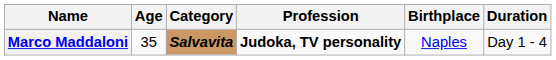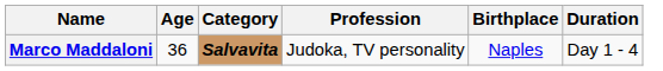 <table class="wikitable sortable" style="text-align:center; line-height:20px; width:auto;">
 <tr>
 <th>Name</th>
 <th>Age</th>
 <th>Category</th>
 <th>Profession</th>
 <th>Birthplace</th>
 <th>Duration</th>
 </tr>
 <tr>
 <th><a href='#'>Marco Maddaloni</a></th>
-<td>35</td>
+<td>36</td>
 <td style="background:#CC9966"><strong><em>Salvavita</em></strong></td>
-<td><strong>Judoka, TV personality</strong></td>
+<td>Judoka, TV personality</td>
 <td><a href='#'>Naples</a></td>
 <td>Day 1 - 4</td>
 </tr>
 </table>
